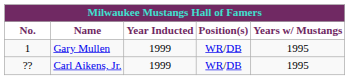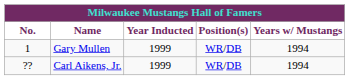 <table class="wikitable sortable">
 <tr>
 <td colspan="5" style= "background: #702963; color: #40E0D0" align="center"><strong>Milwaukee Mustangs Hall of Famers</strong></td>
 </tr>
 <tr>
 <th width=60px style="background: white; color: #702963">No.</th>
 <th style="background: white; color: #702963">Name</th>
 <th style="background: white; color: #702963">Year Inducted</th>
 <th style="background: white; color: #702963">Position(s)</th>
 <th style="background: white; color: #702963">Years w/ Mustangs</th>
 </tr>
 <tr>
 <td style="text-align:center;">1</td>
 <td><a href='#'>Gary Mullen</a></td>
 <td style="text-align:center;">1999</td>
 <td style="text-align:center;"><a href='#'>WR</a>/<a href='#'>DB</a></td>
-<td style="text-align:center;">1995</td>
+<td style="text-align:center;">1994</td>
 </tr>
 <tr>
 <td style="text-align:center;">??</td>
 <td><a href='#'>Carl Aikens, Jr.</a></td>
 <td style="text-align:center;">1999</td>
 <td style="text-align:center;"><a href='#'>WR</a>/<a href='#'>DB</a></td>
-<td style="text-align:center;">1995</td>
+<td style="text-align:center;">1994</td>
 </tr>
 </table>
